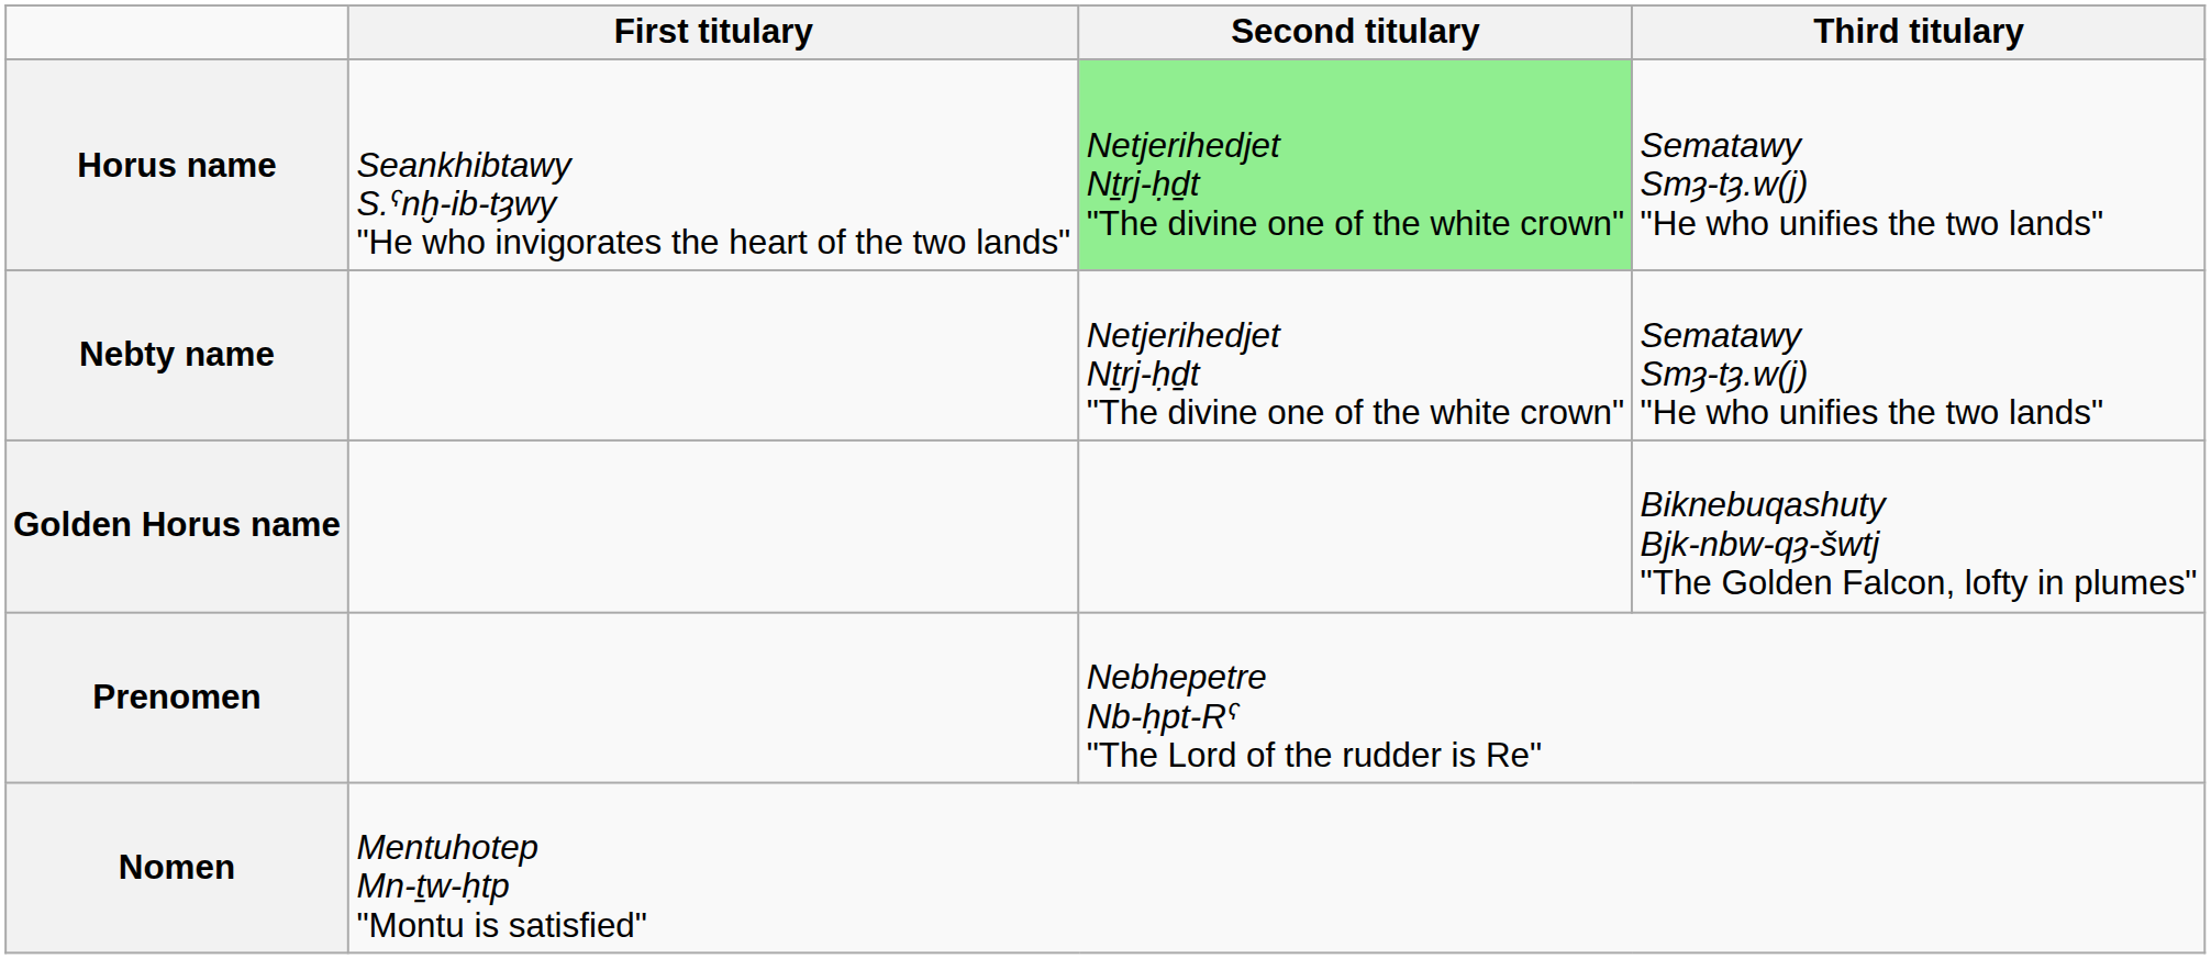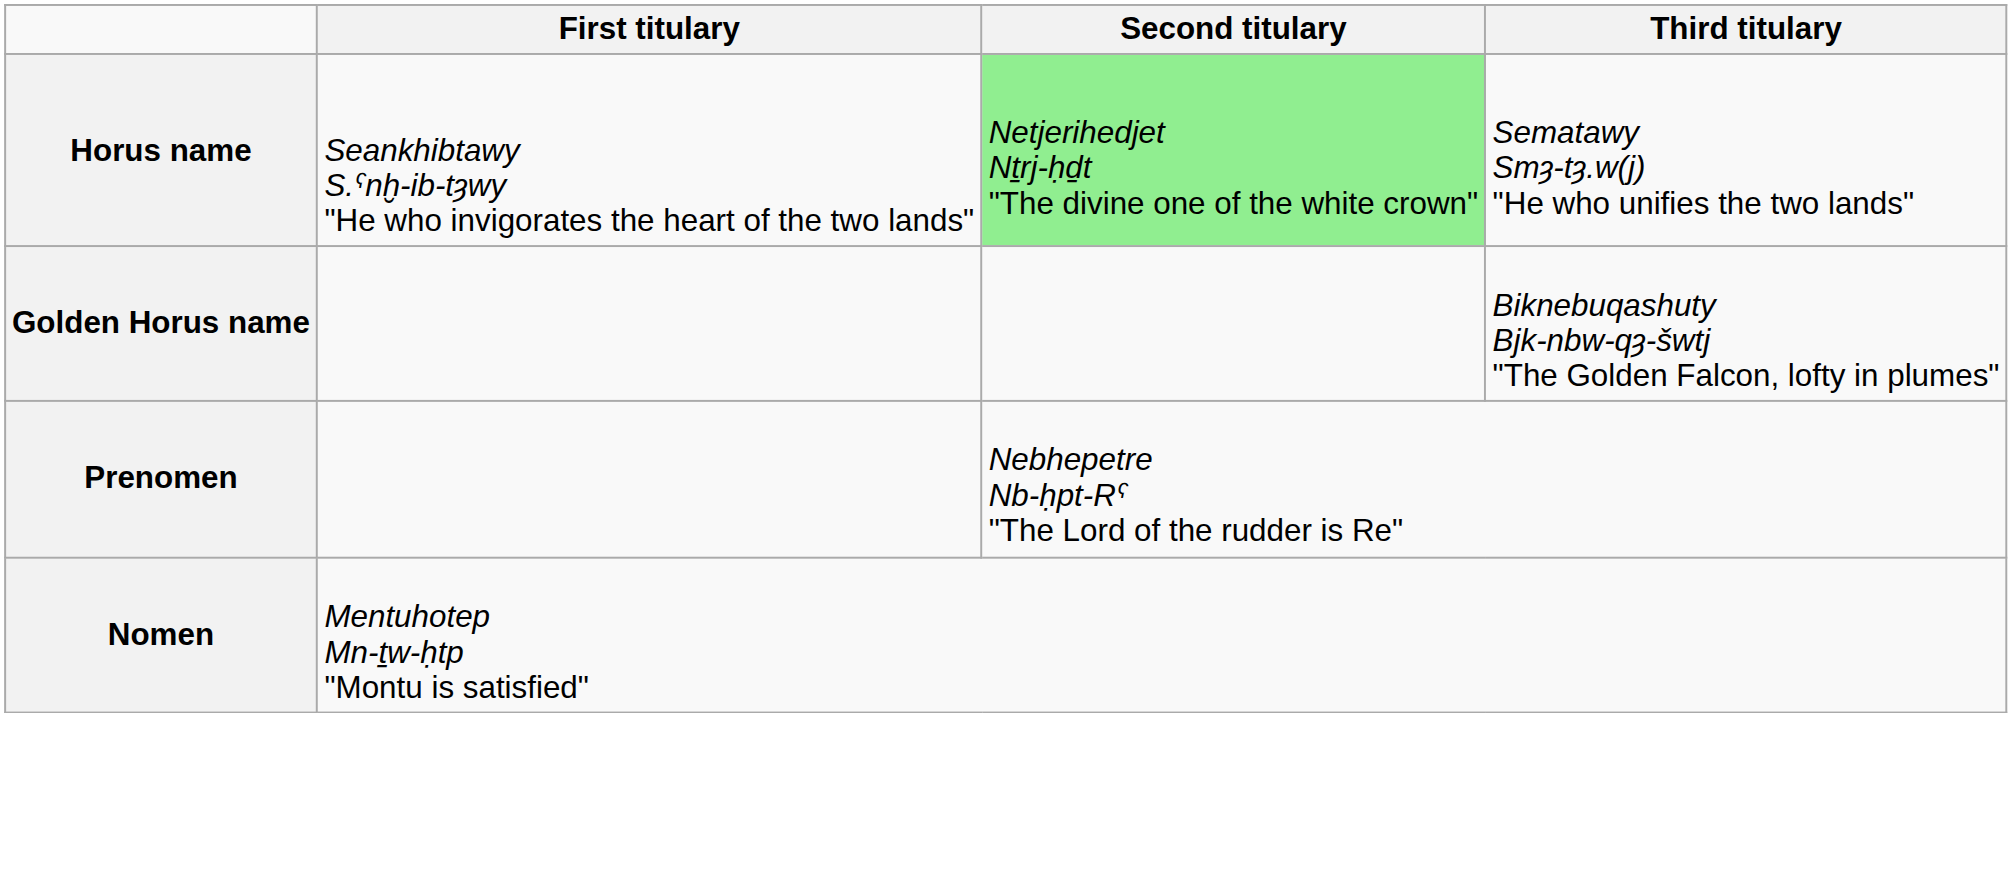 <table class="wikitable" style="text-align:left; margin:1em auto;">
 <tr>
 <td></td>
 <th scope="col">First titulary</th>
 <th scope="col">Second titulary</th>
 <th scope="col">Third titulary</th>
 </tr>
 <tr>
 <th scope="row">Horus name</th>
 <td><br><br><em>Seankhibtawy</em><br><em>S.ˁnḫ-ib-tȝwy</em><br>"He who invigorates the heart of the two lands"</td>
 <td style="background: lightgreen;"><br><em>Netjerihedjet</em><br><em>Nṯrj-ḥḏt</em><br>"The divine one of the white crown"</td>
-<td><br><em>Sematawy</em><br><em>Smȝ-tȝ.w(j)</em><br>"He who unifies the two lands"</td>
-</tr>
-<tr>
-<th scope="row">Nebty name</th>
-<td></td>
-<td><br><em>Netjerihedjet</em><br><em>Nṯrj-ḥḏt</em><br>"The divine one of the white crown"</td>
 <td><br><em>Sematawy</em><br><em>Smȝ-tȝ.w(j)</em><br>"He who unifies the two lands"</td>
 </tr>
 <tr>
 <th scope="row">Golden Horus name</th>
 <td></td>
 <td></td>
 <td><br><em>Biknebuqashuty</em><br><em>Bjk-nbw-qȝ-šwtj</em><br>"The Golden Falcon, lofty in plumes"</td>
 </tr>
 <tr>
 <th scope="row">Prenomen</th>
 <td></td>
 <td colspan="2"><div><br><em>Nebhepetre</em><br><em>Nb-ḥpt-Rˁ</em><br>"The Lord of the rudder is Re"</div></td>
 </tr>
 <tr>
 <th scope="row">Nomen</th>
 <td colspan="3"><div><br><em>Mentuhotep</em><br><em>Mn-ṯw-ḥtp</em><br>"Montu is satisfied"</div></td>
 </tr>
 </table>
